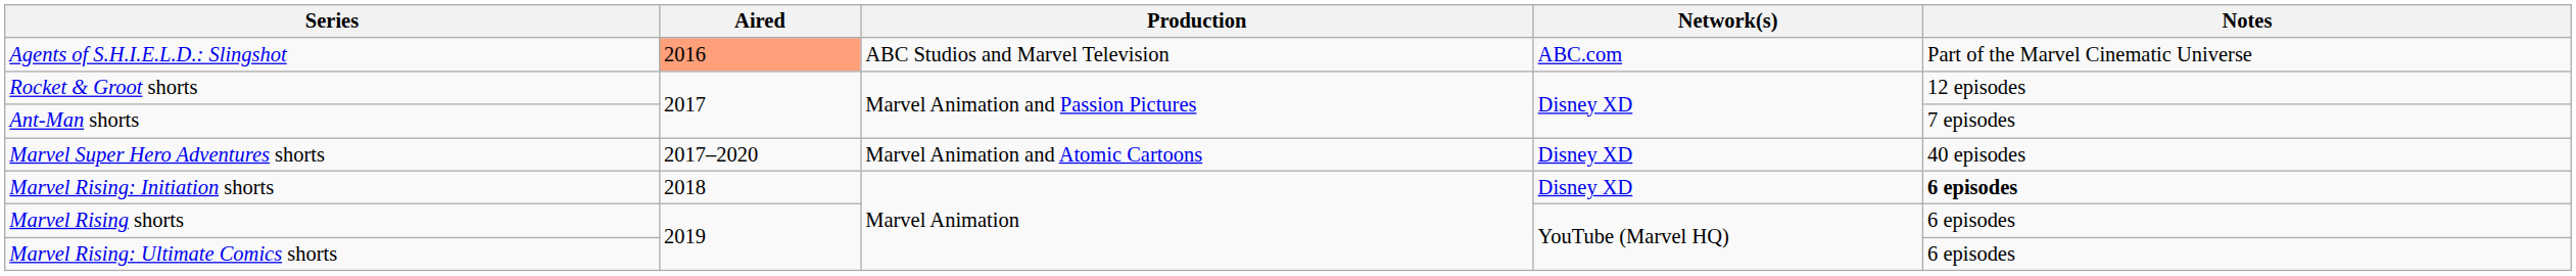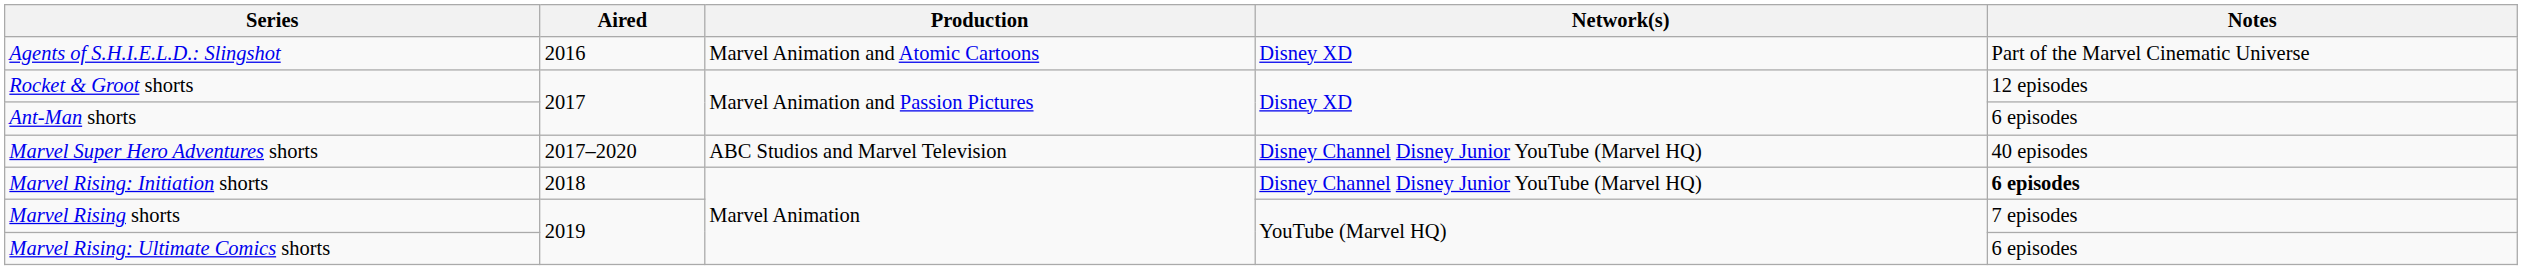 <table class="wikitable plainrowheaders" style="width: 99%;">
 <tr>
 <th scope="col">Series</th>
 <th scope="col">Aired</th>
 <th scope="col">Production</th>
 <th scope="col">Network(s)</th>
 <th scope="col">Notes</th>
 </tr>
 <tr>
 <td scope="row"><em><a href='#'>Agents of S.H.I.E.L.D.: Slingshot</a></em></td>
-<td style="background: lightsalmon;">2016</td>
-<td>ABC Studios and Marvel Television</td>
-<td><a href='#'>ABC.com</a></td>
+<td>2016</td>
+<td>Marvel Animation and <a href='#'>Atomic Cartoons</a></td>
+<td><a href='#'>Disney XD</a></td>
 <td>Part of the Marvel Cinematic Universe</td>
 </tr>
 <tr>
 <td><em><a href='#'>Rocket & Groot</a></em> shorts</td>
 <td rowspan="2">2017</td>
 <td rowspan="2">Marvel Animation and <a href='#'>Passion Pictures</a></td>
 <td rowspan="2"><a href='#'>Disney XD</a></td>
 <td>12 episodes</td>
 </tr>
 <tr>
 <td><em><a href='#'>Ant-Man</a></em> shorts</td>
-<td>7 episodes</td>
+<td>6 episodes</td>
 </tr>
 <tr>
 <td><em><a href='#'>Marvel Super Hero Adventures</a></em> shorts</td>
 <td>2017–2020</td>
-<td>Marvel Animation and <a href='#'>Atomic Cartoons</a></td>
-<td><a href='#'>Disney XD</a></td>
+<td>ABC Studios and Marvel Television</td>
+<td><a href='#'>Disney Channel</a> <a href='#'>Disney Junior</a> YouTube (Marvel HQ)</td>
 <td>40 episodes</td>
 </tr>
 <tr>
 <td><em><a href='#'>Marvel Rising: Initiation</a></em> shorts</td>
 <td>2018</td>
 <td rowspan="3">Marvel Animation</td>
-<td><a href='#'>Disney XD</a></td>
+<td><a href='#'>Disney Channel</a> <a href='#'>Disney Junior</a> YouTube (Marvel HQ)</td>
 <td><strong>6 episodes</strong></td>
 </tr>
 <tr>
 <td><em><a href='#'>Marvel Rising</a></em> shorts</td>
 <td rowspan="2">2019</td>
 <td rowspan="2">YouTube (Marvel HQ)</td>
-<td>6 episodes</td>
+<td>7 episodes</td>
 </tr>
 <tr>
 <td><em><a href='#'>Marvel Rising: Ultimate Comics</a></em> shorts</td>
 <td>6 episodes</td>
 </tr>
 </table>
